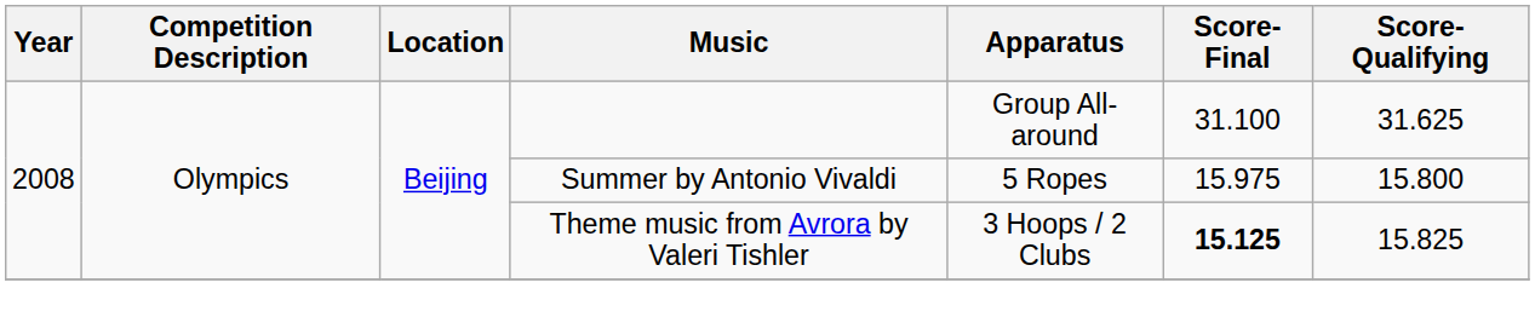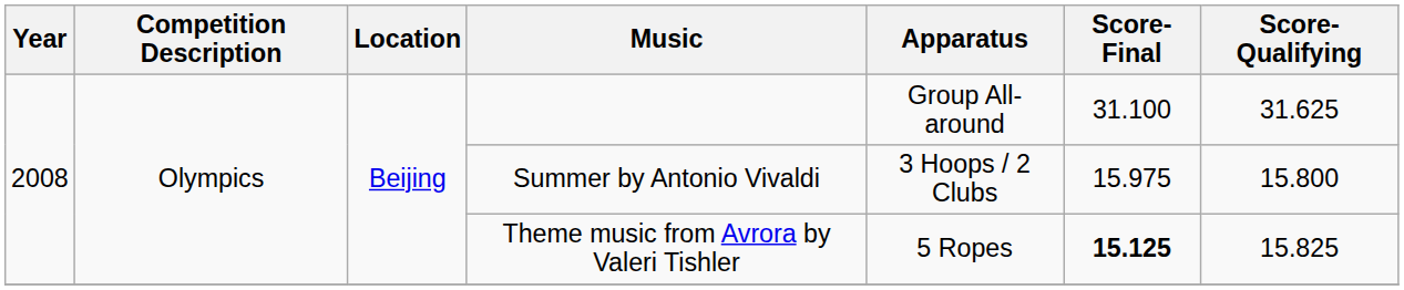 <table class="wikitable" style="text-align:center">
 <tr>
 <th>Year</th>
 <th>Competition Description</th>
 <th>Location</th>
 <th>Music</th>
 <th>Apparatus</th>
 <th>Score-Final</th>
 <th>Score-Qualifying</th>
 </tr>
 <tr>
 <td rowspan="3">2008</td>
 <td rowspan="3">Olympics</td>
 <td rowspan="3"><a href='#'>Beijing</a></td>
 <td></td>
 <td>Group All-around</td>
 <td>31.100</td>
 <td>31.625</td>
 </tr>
 <tr>
 <td>Summer by Antonio Vivaldi</td>
-<td>5 Ropes</td>
+<td>3 Hoops / 2 Clubs</td>
 <td>15.975</td>
 <td>15.800</td>
 </tr>
 <tr>
 <td>Theme music from <a href='#'>Avrora</a> by Valeri Tishler</td>
-<td>3 Hoops / 2 Clubs</td>
+<td>5 Ropes</td>
 <td><strong>15.125</strong></td>
 <td>15.825</td>
 </tr>
 <tr>
 </tr>
 </table>
